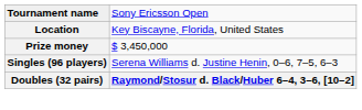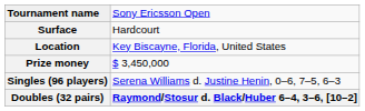 <table class="wikitable">
 <tr>
 <td bgcolor="#EFEFEF"><strong>Tournament name</strong></td>
 <td><a href='#'>Sony Ericsson Open</a></td>
+</tr>
+<tr>
+<th>Surface</th>
+<td>Hardcourt</td>
 </tr>
 <tr>
 <th>Location</th>
 <td><a href='#'>Key Biscayne, Florida</a>, United States</td>
 </tr>
 <tr>
 <th>Prize money</th>
 <td><a href='#'>$</a> 3,450,000</td>
 </tr>
 <tr>
 <th>Singles (96 players)</th>
 <td><a href='#'>Serena Williams</a> d. <a href='#'>Justine Henin</a>, 0–6, 7–5, 6–3</td>
 </tr>
 <tr>
 <th>Doubles (32 pairs)</th>
 <th><a href='#'>Raymond</a>/<a href='#'>Stosur</a> d. <a href='#'>Black</a>/<a href='#'>Huber</a> 6–4, 3–6, [10–2]</th>
 </tr>
 </table>
